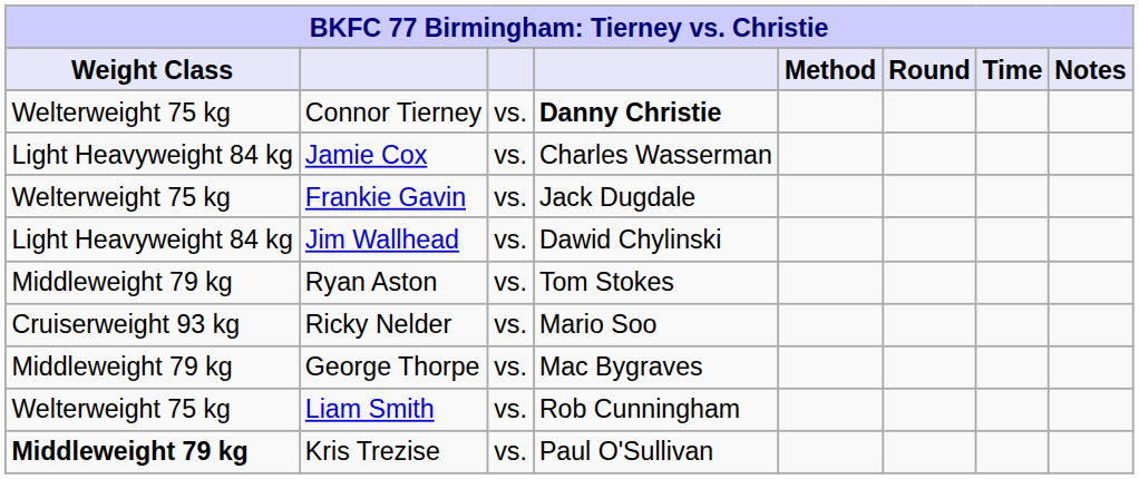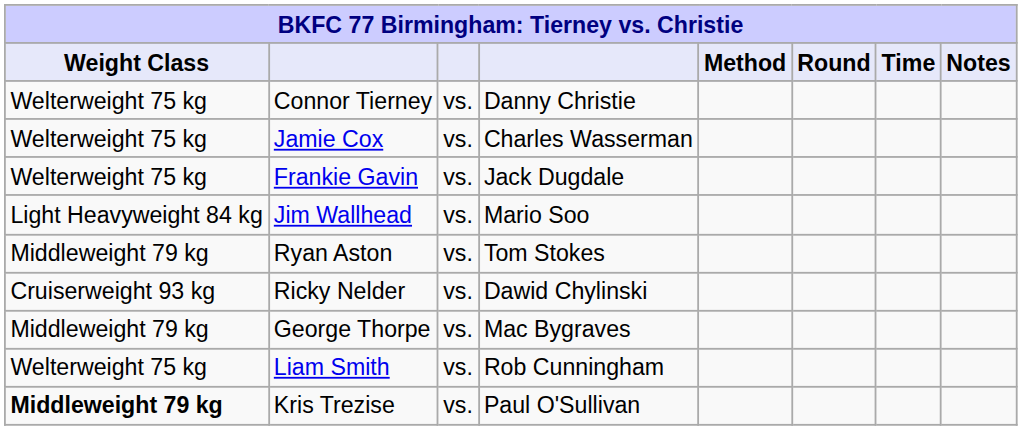 <table class="wikitable" style="font-size: 80%;">
 <tr>
 <th colspan="8" style="background-color: #ccf; color: #000080; text-align: center;"><strong>BKFC 77 Birmingham: Tierney vs. Christie</strong></th>
 </tr>
 <tr>
 <th colspan="1" style="background-color: #E6E8FA; color: #000000; text-align: center;">Weight Class</th>
 <th colspan="1" style="background-color: #E6E8FA; color: #000000; text-align: center;"></th>
 <th colspan="1" style="background-color: #E6E8FA; color: #000000; text-align: center;"></th>
 <th colspan="1" style="background-color: #E6E8FA; color: #000000; text-align: center;"></th>
 <th colspan="1" style="background-color: #E6E8FA; color: #000000; text-align: center;">Method</th>
 <th colspan="1" style="background-color: #E6E8FA; color: #000000; text-align: center;">Round</th>
 <th colspan="1" style="background-color: #E6E8FA; color: #000000; text-align: center;">Time</th>
 <th colspan="1" style="background-color: #E6E8FA; color: #000000; text-align: center;">Notes</th>
 </tr>
 <tr>
 <td>Welterweight 75 kg</td>
 <td> Connor Tierney</td>
 <td align=center>vs.</td>
-<td><strong> Danny Christie</strong></td>
+<td> Danny Christie</td>
 <td></td>
 <td align=center></td>
 <td align=center></td>
 <td></td>
 </tr>
 <tr>
-<td>Light Heavyweight 84 kg</td>
+<td>Welterweight 75 kg</td>
 <td> <a href='#'>Jamie Cox</a></td>
 <td align="center">vs.</td>
 <td> Charles Wasserman</td>
 <td></td>
 <td align="center"></td>
 <td align="center"></td>
 <td></td>
 </tr>
 <tr>
 <td>Welterweight 75 kg</td>
 <td> <a href='#'>Frankie Gavin</a></td>
 <td align="center">vs.</td>
 <td> Jack Dugdale</td>
 <td></td>
 <td align="center"></td>
 <td align="center"></td>
 <td></td>
 </tr>
 <tr>
 <td>Light Heavyweight 84 kg</td>
 <td> <a href='#'>Jim Wallhead</a></td>
 <td align="center">vs.</td>
-<td> Dawid Chylinski</td>
+<td> Mario Soo</td>
 <td></td>
 <td align="center"></td>
 <td align="center"></td>
 <td></td>
 </tr>
 <tr>
 <td>Middleweight 79 kg</td>
 <td> Ryan Aston</td>
 <td align="center">vs.</td>
 <td> Tom Stokes</td>
 <td></td>
 <td align="center"></td>
 <td align="center"></td>
 <td></td>
 </tr>
 <tr>
 <td>Cruiserweight 93 kg</td>
 <td> Ricky Nelder</td>
 <td align="center">vs.</td>
-<td> Mario Soo</td>
+<td> Dawid Chylinski</td>
 <td></td>
 <td align="center"></td>
 <td align="center"></td>
 <td></td>
 </tr>
 <tr>
 <td>Middleweight 79 kg</td>
 <td> George Thorpe</td>
 <td align="center">vs.</td>
 <td> Mac Bygraves</td>
 <td></td>
 <td align="center"></td>
 <td align="center"></td>
 <td></td>
 </tr>
 <tr>
 <td>Welterweight 75 kg</td>
 <td> <a href='#'>Liam Smith</a></td>
 <td align="center">vs.</td>
 <td> Rob Cunningham</td>
 <td></td>
 <td align="center"></td>
 <td align="center"></td>
 <td></td>
 </tr>
 <tr>
 <td><strong>Middleweight 79 kg</strong></td>
 <td> Kris Trezise</td>
 <td align="center">vs.</td>
 <td> Paul O'Sullivan</td>
 <td></td>
 <td align="center"></td>
 <td align="center"></td>
 <td></td>
 </tr>
 </table>
